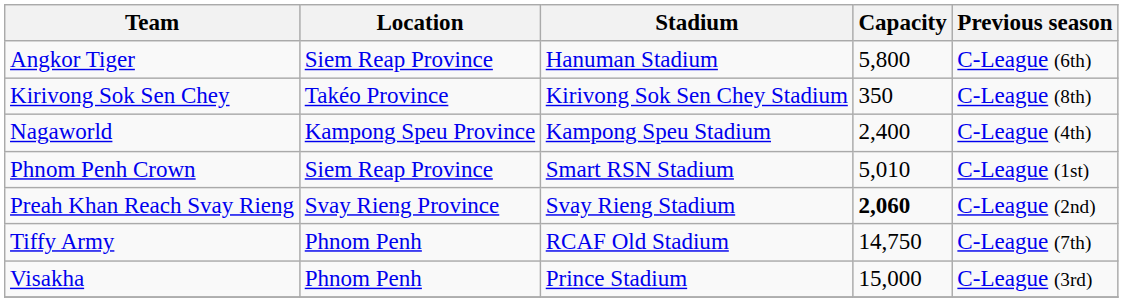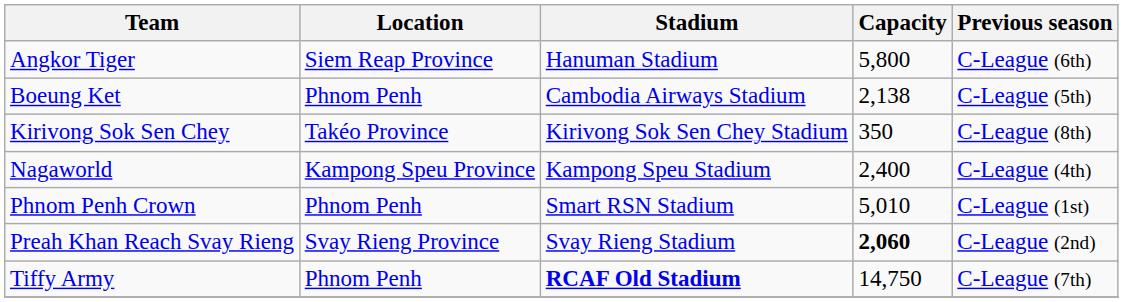 <table class="wikitable sortable" style="align-left">
 <tr>
 <th>Team</th>
 <th>Location</th>
 <th>Stadium</th>
 <th>Capacity</th>
 <th>Previous season</th>
 </tr>
 <tr>
 <td><a href='#'>Angkor Tiger</a></td>
 <td><a href='#'>Siem Reap Province</a></td>
 <td><a href='#'>Hanuman Stadium</a></td>
 <td>5,800</td>
 <td><a href='#'>C-League</a> <small>(6th)</small></td>
+</tr>
+<tr>
+<td><a href='#'>Boeung Ket</a></td>
+<td><a href='#'>Phnom Penh</a></td>
+<td><a href='#'>Cambodia Airways Stadium</a></td>
+<td>2,138</td>
+<td><a href='#'>C-League</a> <small>(5th)</small></td>
 </tr>
 <tr>
 <td><a href='#'>Kirivong Sok Sen Chey</a></td>
 <td><a href='#'>Takéo Province</a></td>
 <td><a href='#'>Kirivong Sok Sen Chey Stadium</a></td>
 <td>350</td>
 <td><a href='#'>C-League</a> <small>(8th)</small></td>
 </tr>
 <tr>
 <td><a href='#'>Nagaworld</a></td>
 <td><a href='#'>Kampong Speu Province</a></td>
 <td><a href='#'>Kampong Speu Stadium</a></td>
 <td>2,400</td>
 <td><a href='#'>C-League</a> <small>(4th)</small></td>
 </tr>
 <tr>
 <td><a href='#'>Phnom Penh Crown</a></td>
-<td><a href='#'>Siem Reap Province</a></td>
+<td><a href='#'>Phnom Penh</a></td>
 <td><a href='#'>Smart RSN Stadium</a></td>
 <td>5,010</td>
 <td><a href='#'>C-League</a> <small>(1st)</small></td>
 </tr>
 <tr>
 <td><a href='#'>Preah Khan Reach Svay Rieng</a></td>
 <td><a href='#'>Svay Rieng Province</a></td>
 <td><a href='#'>Svay Rieng Stadium</a></td>
 <td><strong>2,060</strong></td>
 <td><a href='#'>C-League</a> <small>(2nd)</small></td>
 </tr>
 <tr>
 <td><a href='#'>Tiffy Army</a></td>
 <td><a href='#'>Phnom Penh</a></td>
-<td><a href='#'>RCAF Old Stadium</a></td>
+<td><strong><a href='#'>RCAF Old Stadium</a></strong></td>
 <td>14,750</td>
 <td><a href='#'>C-League</a> <small>(7th)</small></td>
 </tr>
 <tr>
-<td><a href='#'>Visakha</a></td>
-<td><a href='#'>Phnom Penh</a></td>
-<td><a href='#'>Prince Stadium</a></td>
-<td>15,000</td>
-<td><a href='#'>C-League</a> <small>(3rd)</small></td>
-</tr>
-<tr>
 </tr>
 </table>
